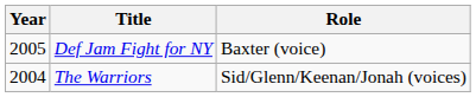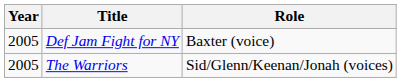 <table class="wikitable plainrowheaders sortable" style="margin-right: 0;">
 <tr>
 <th>Year</th>
 <th>Title</th>
 <th>Role</th>
 </tr>
 <tr>
 <td>2005</td>
 <td><em><a href='#'>Def Jam Fight for NY</a></em></td>
 <td>Baxter (voice)</td>
 </tr>
 <tr>
-<td>2004</td>
+<td>2005</td>
 <td><em><a href='#'>The Warriors</a></em></td>
 <td>Sid/Glenn/Keenan/Jonah (voices)</td>
 </tr>
 </table>
